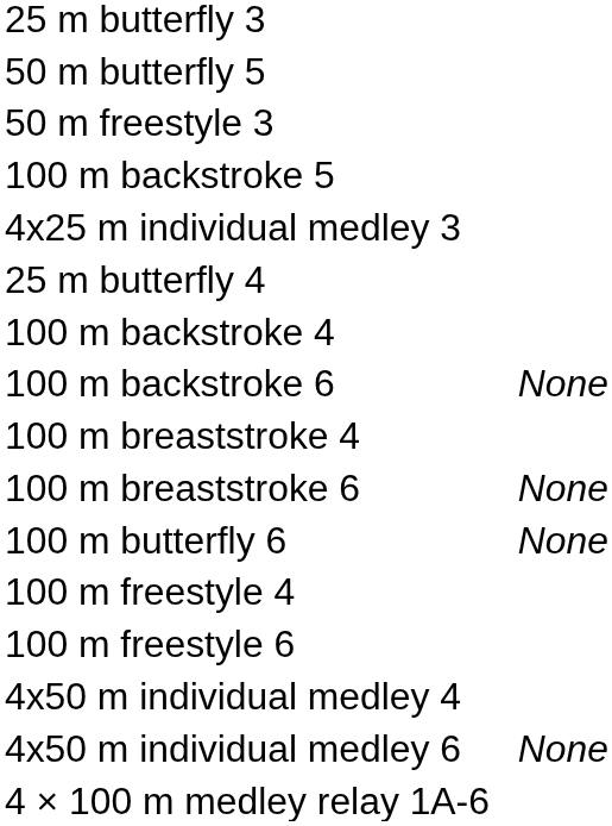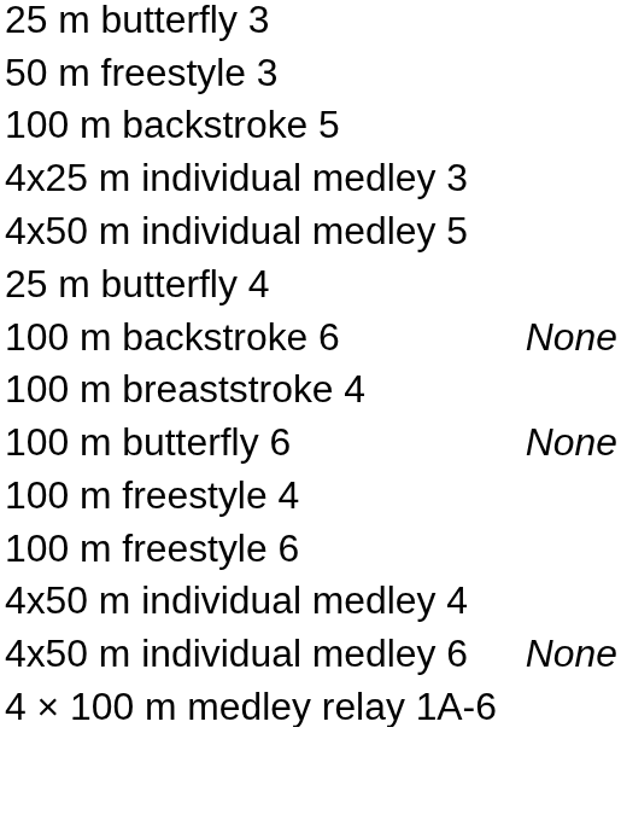 <table>
 <tr>
 <td>25 m butterfly 3<br></td>
-<td></td>
-<td></td>
-<td></td>
-</tr>
-<tr>
-<td>50 m butterfly 5<br></td>
 <td></td>
 <td></td>
 <td></td>
 </tr>
 <tr>
 <td>50 m freestyle 3<br></td>
 <td></td>
 <td></td>
 <td></td>
 </tr>
 <tr>
 <td>100 m backstroke 5<br></td>
 <td></td>
 <td></td>
 <td></td>
 </tr>
 <tr>
 <td>4x25 m individual medley 3<br></td>
 <td></td>
 <td></td>
 <td></td>
 </tr>
 <tr>
-<td>25 m butterfly 4<br></td>
+<td>4x50 m individual medley 5<br></td>
 <td></td>
 <td></td>
 <td></td>
 </tr>
 <tr>
-<td>100 m backstroke 4<br></td>
+<td>25 m butterfly 4<br></td>
 <td></td>
 <td></td>
 <td></td>
 </tr>
 <tr>
 <td>100 m backstroke 6<br></td>
 <td></td>
 <td></td>
 <td align="center"><em>None</em></td>
 </tr>
 <tr>
 <td>100 m breaststroke 4<br></td>
 <td></td>
 <td></td>
 <td></td>
-</tr>
-<tr>
-<td>100 m breaststroke 6<br></td>
-<td></td>
-<td></td>
-<td align="center"><em>None</em></td>
 </tr>
 <tr>
 <td>100 m butterfly 6<br></td>
 <td></td>
 <td></td>
 <td align="center"><em>None</em></td>
 </tr>
 <tr>
 <td>100 m freestyle 4<br></td>
 <td></td>
 <td></td>
 <td></td>
 </tr>
 <tr>
 <td>100 m freestyle 6<br></td>
 <td></td>
 <td></td>
 <td></td>
 </tr>
 <tr>
 <td>4x50 m individual medley 4<br></td>
 <td></td>
 <td></td>
 <td></td>
 </tr>
 <tr>
 <td>4x50 m individual medley 6<br></td>
 <td></td>
 <td></td>
 <td align="center"><em>None</em></td>
 </tr>
 <tr>
 <td>4 × 100 m medley relay 1A-6<br></td>
 <td></td>
 <td></td>
 <td></td>
 </tr>
 <tr>
 </tr>
 </table>
